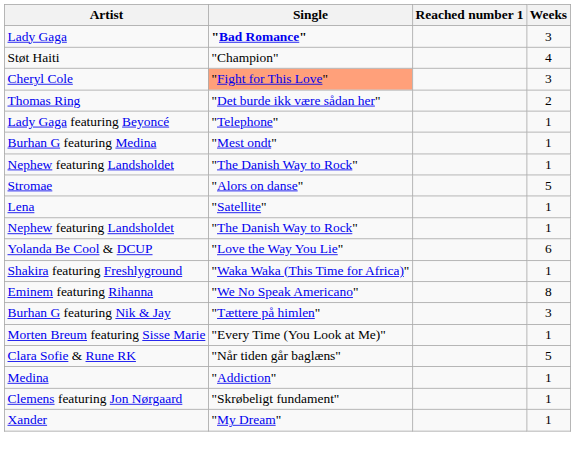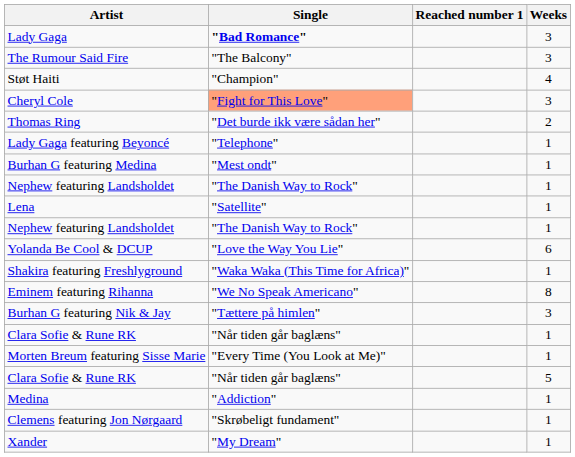 <table class="sortable wikitable">
 <tr>
 <th>Artist</th>
 <th>Single</th>
 <th>Reached number 1</th>
 <th>Weeks</th>
 </tr>
 <tr>
 <td><a href='#'>Lady Gaga</a></td>
 <td><strong>"<a href='#'>Bad Romance</a>"</strong></td>
+<td></td>
+<td align="center">3</td>
+</tr>
+<tr>
+<td><a href='#'>The Rumour Said Fire</a></td>
+<td>"The Balcony"</td>
 <td></td>
 <td align="center">3</td>
 </tr>
 <tr>
 <td>Støt Haiti</td>
 <td>"Champion"</td>
 <td></td>
 <td align="center">4</td>
 </tr>
 <tr>
 <td><a href='#'>Cheryl Cole</a></td>
 <td style="background: lightsalmon;">"<a href='#'>Fight for This Love</a>"</td>
 <td></td>
 <td align="center">3</td>
 </tr>
 <tr>
 <td><a href='#'>Thomas Ring</a></td>
 <td>"<a href='#'>Det burde ikk være sådan her</a>"</td>
 <td></td>
 <td align="center">2</td>
 </tr>
 <tr>
 <td><a href='#'>Lady Gaga</a> featuring <a href='#'>Beyoncé</a></td>
 <td>"<a href='#'>Telephone</a>"</td>
 <td></td>
 <td align="center">1</td>
 </tr>
 <tr>
 <td><a href='#'>Burhan G</a> featuring <a href='#'>Medina</a></td>
 <td>"<a href='#'>Mest ondt</a>"</td>
 <td></td>
 <td align="center">1</td>
 </tr>
 <tr>
 <td><a href='#'>Nephew</a> featuring <a href='#'>Landsholdet</a></td>
 <td>"<a href='#'>The Danish Way to Rock</a>"</td>
 <td></td>
 <td align="center">1</td>
 </tr>
 <tr>
-<td><a href='#'>Stromae</a></td>
-<td>"<a href='#'>Alors on danse</a>"</td>
-<td></td>
-<td align="center">5</td>
-</tr>
-<tr>
 <td><a href='#'>Lena</a></td>
 <td>"<a href='#'>Satellite</a>"</td>
 <td></td>
 <td align="center">1</td>
 </tr>
 <tr>
 <td><a href='#'>Nephew</a> featuring <a href='#'>Landsholdet</a></td>
 <td>"<a href='#'>The Danish Way to Rock</a>"</td>
 <td></td>
 <td align="center">1</td>
 </tr>
 <tr>
 <td><a href='#'>Yolanda Be Cool</a> & <a href='#'>DCUP</a></td>
 <td>"<a href='#'>Love the Way You Lie</a>"</td>
 <td></td>
 <td align="center">6</td>
 </tr>
 <tr>
 <td><a href='#'>Shakira</a> featuring <a href='#'>Freshlyground</a></td>
 <td>"<a href='#'>Waka Waka (This Time for Africa)</a>"</td>
 <td></td>
 <td align="center">1</td>
 </tr>
 <tr>
 <td><a href='#'>Eminem</a> featuring <a href='#'>Rihanna</a></td>
 <td>"<a href='#'>We No Speak Americano</a>"</td>
 <td></td>
 <td align="center">8</td>
 </tr>
 <tr>
 <td><a href='#'>Burhan G</a> featuring <a href='#'>Nik & Jay</a></td>
 <td>"<a href='#'>Tættere på himlen</a>"</td>
 <td></td>
 <td align="center">3</td>
 </tr>
 <tr>
+<td><a href='#'>Clara Sofie</a> & <a href='#'>Rune RK</a></td>
+<td>"Når tiden går baglæns"</td>
+<td></td>
+<td align="center">1</td>
+</tr>
+<tr>
 <td><a href='#'>Morten Breum</a> featuring <a href='#'>Sisse Marie</a></td>
 <td>"Every Time (You Look at Me)"</td>
 <td></td>
 <td align="center">1</td>
 </tr>
 <tr>
 <td><a href='#'>Clara Sofie</a> & <a href='#'>Rune RK</a></td>
 <td>"Når tiden går baglæns"</td>
 <td></td>
 <td align="center">5</td>
 </tr>
 <tr>
 <td><a href='#'>Medina</a></td>
 <td>"<a href='#'>Addiction</a>"</td>
 <td></td>
 <td align="center">1</td>
 </tr>
 <tr>
 <td><a href='#'>Clemens</a> featuring <a href='#'>Jon Nørgaard</a></td>
 <td>"Skrøbeligt fundament"</td>
 <td></td>
 <td align="center">1</td>
 </tr>
 <tr>
 <td><a href='#'>Xander</a></td>
 <td>"<a href='#'>My Dream</a>"</td>
 <td></td>
 <td align="center">1</td>
 </tr>
 </table>
